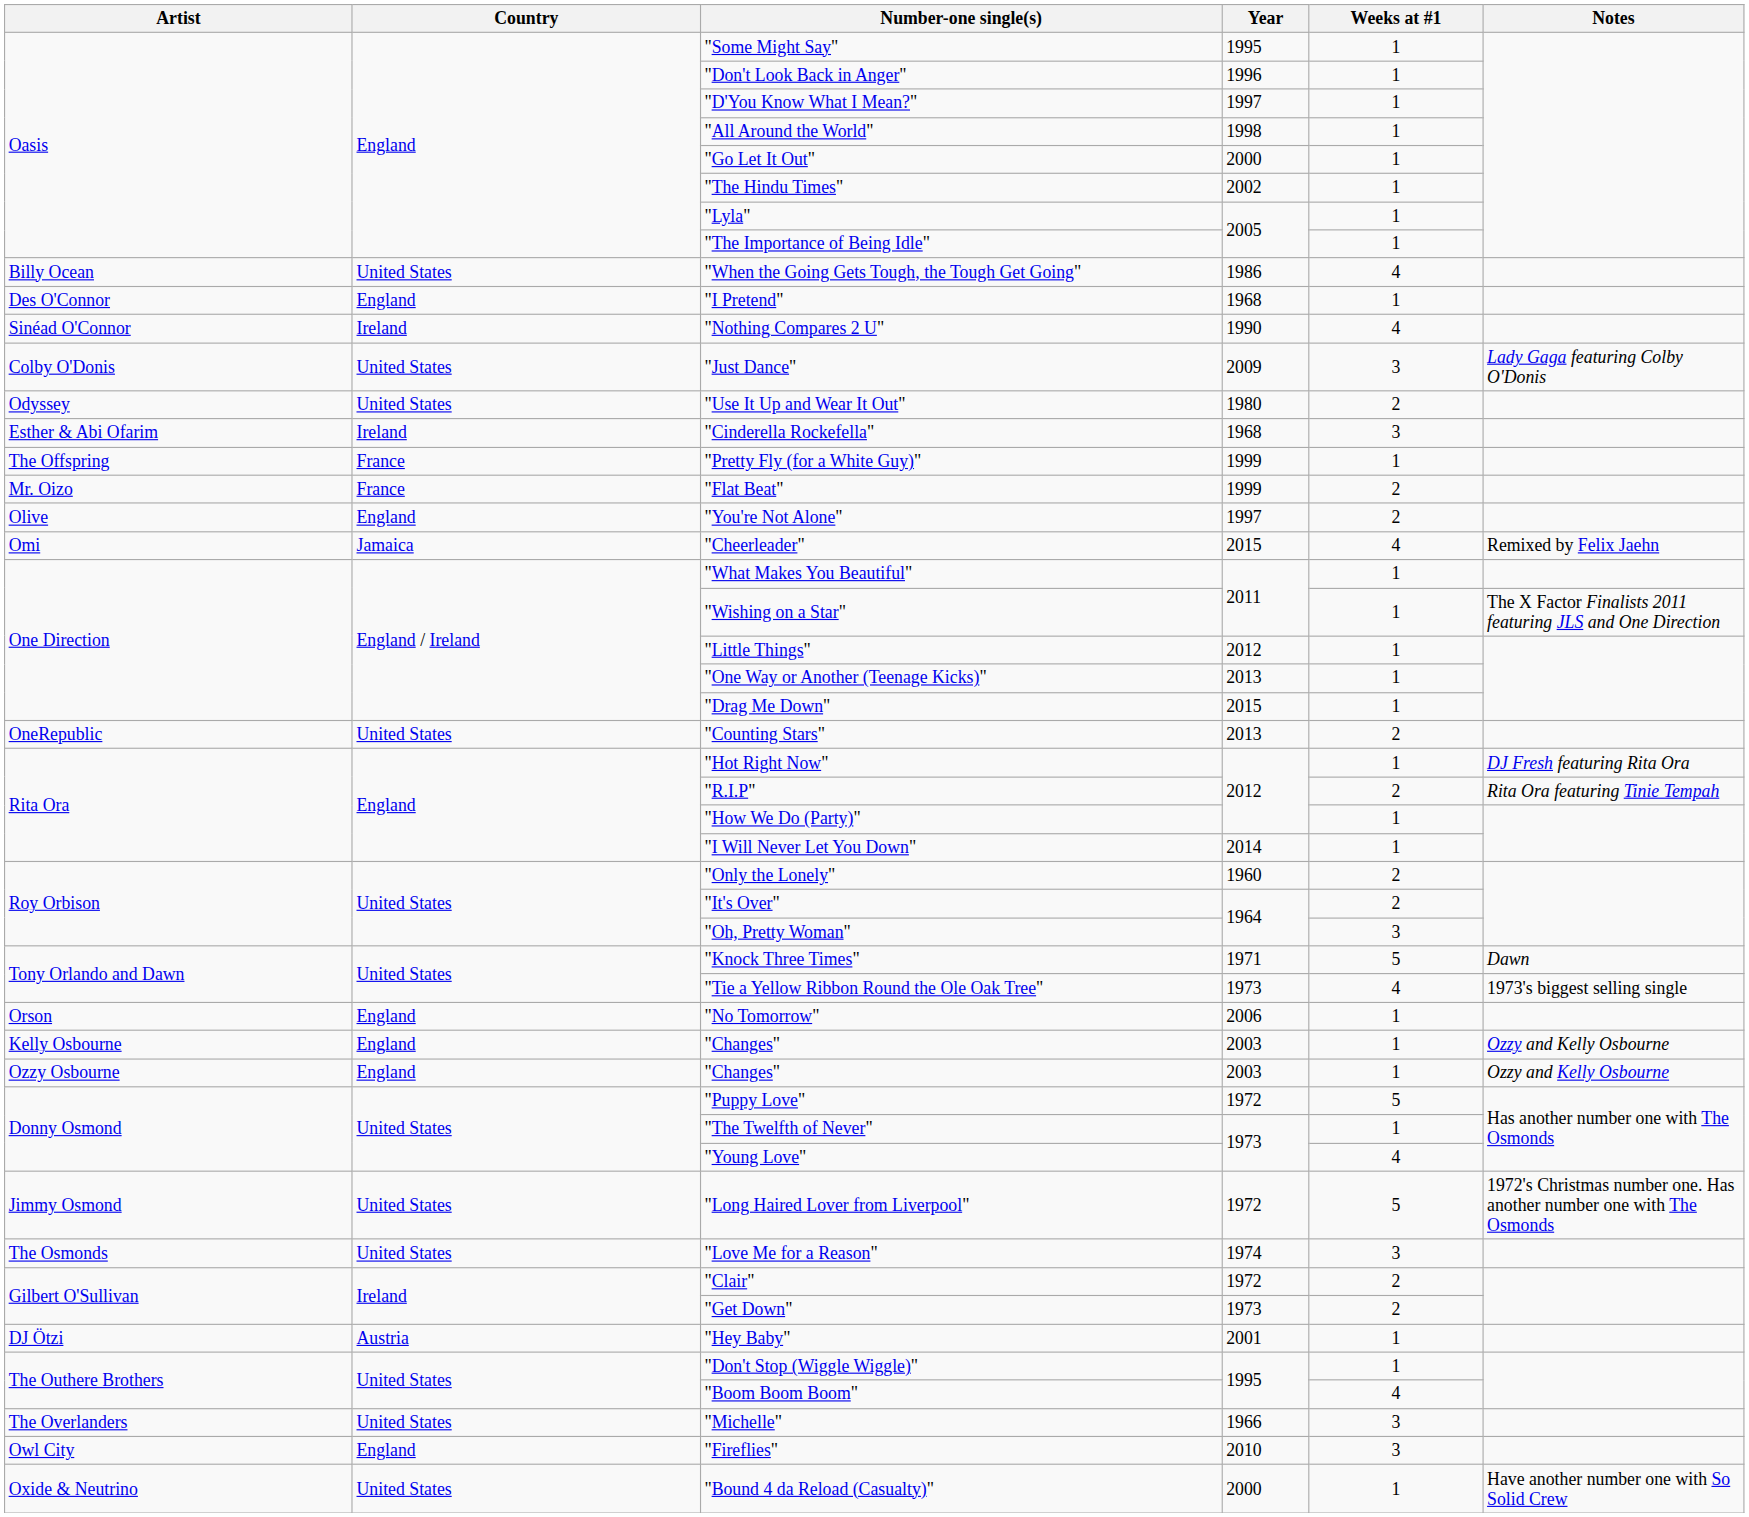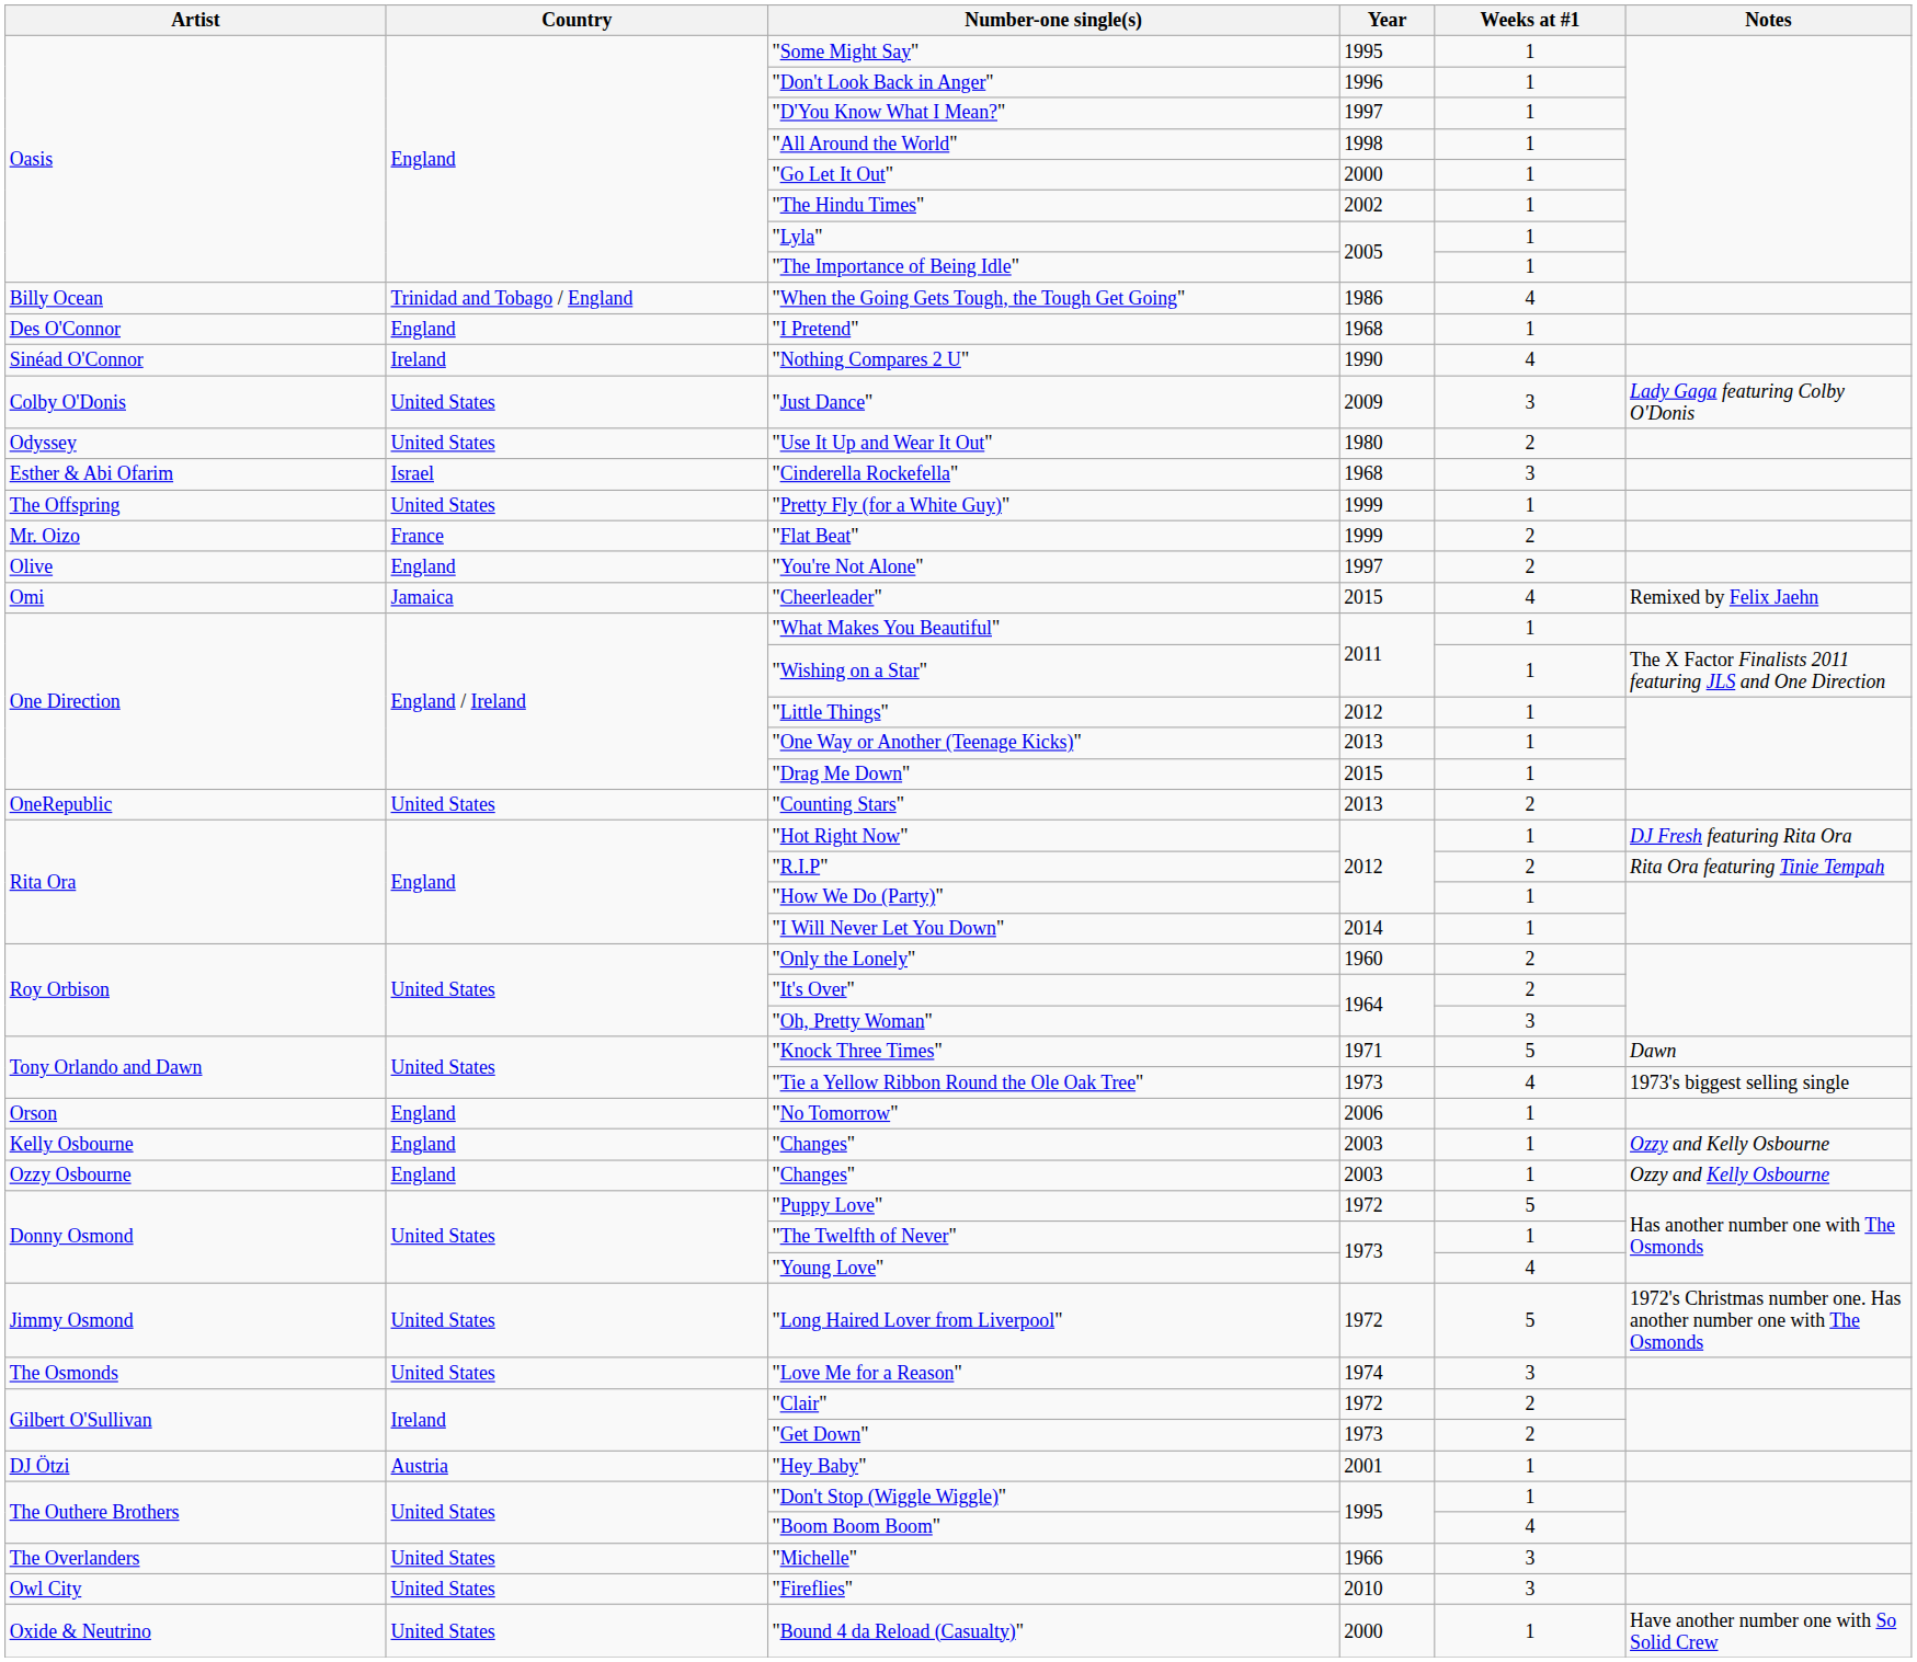 <table class="wikitable">
 <tr>
 <th width="20%">Artist</th>
 <th width="20%">Country</th>
 <th width="30%">Number-one single(s)</th>
 <th width="5%">Year</th>
 <th width="10%">Weeks at #1</th>
 <th width:"45%">Notes</th>
 </tr>
 <tr>
 <td rowspan="8"><a href='#'>Oasis</a></td>
 <td rowspan="8"><a href='#'>England</a></td>
 <td>"<a href='#'>Some Might Say</a>"</td>
 <td>1995</td>
 <td align=center>1</td>
 <td rowspan="8"></td>
 </tr>
 <tr>
 <td>"<a href='#'>Don't Look Back in Anger</a>"</td>
 <td>1996</td>
 <td align=center>1</td>
 </tr>
 <tr>
 <td>"<a href='#'>D'You Know What I Mean?</a>"</td>
 <td>1997</td>
 <td align=center>1</td>
 </tr>
 <tr>
 <td>"<a href='#'>All Around the World</a>"</td>
 <td>1998</td>
 <td align=center>1</td>
 </tr>
 <tr>
 <td>"<a href='#'>Go Let It Out</a>"</td>
 <td>2000</td>
 <td align=center>1</td>
 </tr>
 <tr>
 <td>"<a href='#'>The Hindu Times</a>"</td>
 <td>2002</td>
 <td align=center>1</td>
 </tr>
 <tr>
 <td>"<a href='#'>Lyla</a>"</td>
 <td rowspan="2">2005</td>
 <td align=center>1</td>
 </tr>
 <tr>
 <td>"<a href='#'>The Importance of Being Idle</a>"</td>
 <td align=center>1</td>
 </tr>
 <tr>
 <td><a href='#'>Billy Ocean</a></td>
-<td><a href='#'>United States</a></td>
+<td><a href='#'>Trinidad and Tobago</a> / <a href='#'>England</a></td>
 <td>"<a href='#'>When the Going Gets Tough, the Tough Get Going</a>"</td>
 <td>1986</td>
 <td align=center>4</td>
 <td></td>
 </tr>
 <tr>
 <td><a href='#'>Des O'Connor</a></td>
 <td><a href='#'>England</a></td>
 <td>"<a href='#'>I Pretend</a>"</td>
 <td>1968</td>
 <td align=center>1</td>
 <td></td>
 </tr>
 <tr>
 <td><a href='#'>Sinéad O'Connor</a></td>
 <td><a href='#'>Ireland</a></td>
 <td>"<a href='#'>Nothing Compares 2 U</a>"</td>
 <td>1990</td>
 <td align=center>4</td>
 <td></td>
 </tr>
 <tr>
 <td><a href='#'>Colby O'Donis</a></td>
 <td><a href='#'>United States</a></td>
 <td>"<a href='#'>Just Dance</a>"</td>
 <td>2009</td>
 <td align=center>3</td>
 <td><em><a href='#'>Lady Gaga</a> featuring Colby O'Donis</em></td>
 </tr>
 <tr>
 <td><a href='#'>Odyssey</a></td>
 <td><a href='#'>United States</a></td>
 <td>"<a href='#'>Use It Up and Wear It Out</a>"</td>
 <td>1980</td>
 <td align=center>2</td>
 <td></td>
 </tr>
 <tr>
 <td><a href='#'>Esther & Abi Ofarim</a></td>
-<td><a href='#'>Ireland</a></td>
+<td><a href='#'>Israel</a></td>
 <td>"<a href='#'>Cinderella Rockefella</a>"</td>
 <td>1968</td>
 <td align=center>3</td>
 <td></td>
 </tr>
 <tr>
 <td><a href='#'>The Offspring</a></td>
-<td><a href='#'>France</a></td>
+<td><a href='#'>United States</a></td>
 <td>"<a href='#'>Pretty Fly (for a White Guy)</a>"</td>
 <td>1999</td>
 <td align=center>1</td>
 <td></td>
 </tr>
 <tr>
 <td><a href='#'>Mr. Oizo</a></td>
 <td><a href='#'>France</a></td>
 <td>"<a href='#'>Flat Beat</a>"</td>
 <td>1999</td>
 <td align=center>2</td>
 <td></td>
 </tr>
 <tr>
 <td><a href='#'>Olive</a></td>
 <td><a href='#'>England</a></td>
 <td>"<a href='#'>You're Not Alone</a>"</td>
 <td>1997</td>
 <td align=center>2</td>
 <td></td>
 </tr>
 <tr>
 <td><a href='#'>Omi</a></td>
 <td><a href='#'>Jamaica</a></td>
 <td>"<a href='#'>Cheerleader</a>"</td>
 <td>2015</td>
 <td align=center>4</td>
 <td>Remixed by <a href='#'>Felix Jaehn</a></td>
 </tr>
 <tr>
 <td rowspan="5"><a href='#'>One Direction</a></td>
 <td rowspan="5"><a href='#'>England</a> / <a href='#'>Ireland</a></td>
 <td>"<a href='#'>What Makes You Beautiful</a>"</td>
 <td rowspan="2">2011</td>
 <td align=center>1</td>
 <td></td>
 </tr>
 <tr>
 <td>"<a href='#'>Wishing on a Star</a>"</td>
 <td align=center>1</td>
 <td>The X Factor <em>Finalists 2011 featuring <a href='#'>JLS</a> and One Direction</em></td>
 </tr>
 <tr>
 <td>"<a href='#'>Little Things</a>"</td>
 <td>2012</td>
 <td align=center>1</td>
 <td rowspan="3"></td>
 </tr>
 <tr>
 <td>"<a href='#'>One Way or Another (Teenage Kicks)</a>"</td>
 <td>2013</td>
 <td align=center>1</td>
 </tr>
 <tr>
 <td>"<a href='#'>Drag Me Down</a>"</td>
 <td>2015</td>
 <td align=center>1</td>
 </tr>
 <tr>
 <td><a href='#'>OneRepublic</a></td>
 <td><a href='#'>United States</a></td>
 <td>"<a href='#'>Counting Stars</a>"</td>
 <td>2013</td>
 <td align=center>2</td>
 <td></td>
 </tr>
 <tr>
 <td rowspan="4"><a href='#'>Rita Ora</a></td>
 <td rowspan="4"><a href='#'>England</a></td>
 <td>"<a href='#'>Hot Right Now</a>"</td>
 <td rowspan="3">2012</td>
 <td align=center>1</td>
 <td><em><a href='#'>DJ Fresh</a> featuring Rita Ora</em></td>
 </tr>
 <tr>
 <td>"<a href='#'>R.I.P</a>"</td>
 <td align=center>2</td>
 <td><em>Rita Ora featuring <a href='#'>Tinie Tempah</a></em></td>
 </tr>
 <tr>
 <td>"<a href='#'>How We Do (Party)</a>"</td>
 <td align=center>1</td>
 <td rowspan="2"></td>
 </tr>
 <tr>
 <td>"<a href='#'>I Will Never Let You Down</a>"</td>
 <td>2014</td>
 <td align=center>1</td>
 </tr>
 <tr>
 <td rowspan="3"><a href='#'>Roy Orbison</a></td>
 <td rowspan="3"><a href='#'>United States</a></td>
 <td>"<a href='#'>Only the Lonely</a>"</td>
 <td>1960</td>
 <td align=center>2</td>
 <td rowspan="3"></td>
 </tr>
 <tr>
 <td>"<a href='#'>It's Over</a>"</td>
 <td rowspan="2">1964</td>
 <td align=center>2</td>
 </tr>
 <tr>
 <td>"<a href='#'>Oh, Pretty Woman</a>"</td>
 <td align=center>3</td>
 </tr>
 <tr>
 <td rowspan="2"><a href='#'>Tony Orlando and Dawn</a></td>
 <td rowspan="2"><a href='#'>United States</a></td>
 <td>"<a href='#'>Knock Three Times</a>"</td>
 <td>1971</td>
 <td align=center>5</td>
 <td><em>Dawn</em></td>
 </tr>
 <tr>
 <td>"<a href='#'>Tie a Yellow Ribbon Round the Ole Oak Tree</a>"</td>
 <td>1973</td>
 <td align=center>4</td>
 <td>1973's biggest selling single</td>
 </tr>
 <tr>
 <td><a href='#'>Orson</a></td>
 <td><a href='#'>England</a></td>
 <td>"<a href='#'>No Tomorrow</a>"</td>
 <td>2006</td>
 <td align=center>1</td>
 <td></td>
 </tr>
 <tr>
 <td><a href='#'>Kelly Osbourne</a></td>
 <td><a href='#'>England</a></td>
 <td>"<a href='#'>Changes</a>"</td>
 <td>2003</td>
 <td align=center>1</td>
 <td><em><a href='#'>Ozzy</a> and Kelly Osbourne</em></td>
 </tr>
 <tr>
 <td><a href='#'>Ozzy Osbourne</a></td>
 <td><a href='#'>England</a></td>
 <td>"<a href='#'>Changes</a>"</td>
 <td>2003</td>
 <td align=center>1</td>
 <td><em>Ozzy and <a href='#'>Kelly Osbourne</a></em></td>
 </tr>
 <tr>
 <td rowspan="3"><a href='#'>Donny Osmond</a></td>
 <td rowspan="3"><a href='#'>United States</a></td>
 <td>"<a href='#'>Puppy Love</a>"</td>
 <td>1972</td>
 <td align=center>5</td>
 <td rowspan="3">Has another number one with <a href='#'>The Osmonds</a></td>
 </tr>
 <tr>
 <td>"<a href='#'>The Twelfth of Never</a>"</td>
 <td rowspan="2">1973</td>
 <td align=center>1</td>
 </tr>
 <tr>
 <td>"<a href='#'>Young Love</a>"</td>
 <td align=center>4</td>
 </tr>
 <tr>
 <td><a href='#'>Jimmy Osmond</a></td>
 <td><a href='#'>United States</a></td>
 <td>"<a href='#'>Long Haired Lover from Liverpool</a>"</td>
 <td>1972</td>
 <td align=center>5</td>
 <td>1972's Christmas number one. Has another number one with <a href='#'>The Osmonds</a></td>
 </tr>
 <tr>
 <td><a href='#'>The Osmonds</a></td>
 <td><a href='#'>United States</a></td>
 <td>"<a href='#'>Love Me for a Reason</a>"</td>
 <td>1974</td>
 <td align=center>3</td>
 <td></td>
 </tr>
 <tr>
 <td rowspan="2"><a href='#'>Gilbert O'Sullivan</a></td>
 <td rowspan="2"><a href='#'>Ireland</a></td>
 <td>"<a href='#'>Clair</a>"</td>
 <td>1972</td>
 <td align=center>2</td>
 <td rowspan="2"></td>
 </tr>
 <tr>
 <td>"<a href='#'>Get Down</a>"</td>
 <td>1973</td>
 <td align=center>2</td>
 </tr>
 <tr>
 <td><a href='#'>DJ Ötzi</a></td>
 <td><a href='#'>Austria</a></td>
 <td>"<a href='#'>Hey Baby</a>"</td>
 <td>2001</td>
 <td align=center>1</td>
 <td></td>
 </tr>
 <tr>
 <td rowspan="2"><a href='#'>The Outhere Brothers</a></td>
 <td rowspan="2"><a href='#'>United States</a></td>
 <td>"<a href='#'>Don't Stop (Wiggle Wiggle)</a>"</td>
 <td rowspan="2">1995</td>
 <td align=center>1</td>
 <td rowspan="2"></td>
 </tr>
 <tr>
 <td>"<a href='#'>Boom Boom Boom</a>"</td>
 <td align=center>4</td>
 </tr>
 <tr>
 <td><a href='#'>The Overlanders</a></td>
 <td><a href='#'>United States</a></td>
 <td>"<a href='#'>Michelle</a>"</td>
 <td>1966</td>
 <td align=center>3</td>
 <td></td>
 </tr>
 <tr>
 <td><a href='#'>Owl City</a></td>
-<td><a href='#'>England</a></td>
+<td><a href='#'>United States</a></td>
 <td>"<a href='#'>Fireflies</a>"</td>
 <td>2010</td>
 <td align=center>3</td>
 <td></td>
 </tr>
 <tr>
 <td><a href='#'>Oxide & Neutrino</a></td>
 <td><a href='#'>United States</a></td>
 <td>"<a href='#'>Bound 4 da Reload (Casualty)</a>"</td>
 <td>2000</td>
 <td align=center>1</td>
 <td>Have another number one with <a href='#'>So Solid Crew</a></td>
 </tr>
 </table>
